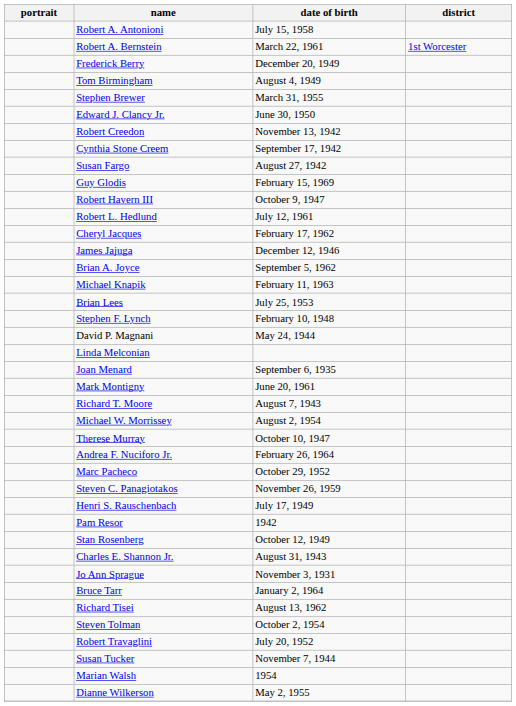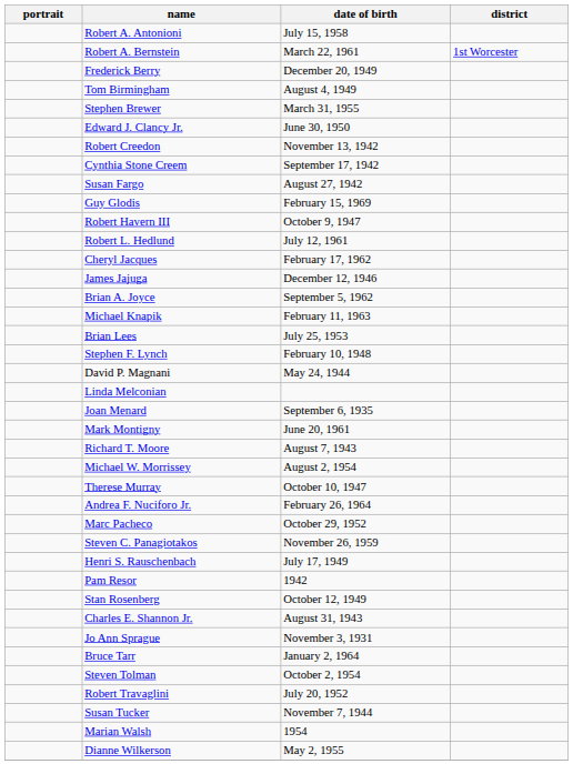 <table class='wikitable sortable' style="width:60%">
 <tr>
 <th>portrait</th>
 <th>name </th>
 <th data-sort-type=date>date of birth </th>
 <th>district </th>
 </tr>
 <tr>
 <td></td>
 <td><a href='#'>Robert A. Antonioni</a></td>
 <td>July 15, 1958</td>
 <td></td>
 </tr>
 <tr>
 <td></td>
 <td><a href='#'>Robert A. Bernstein</a></td>
 <td>March 22, 1961</td>
 <td><a href='#'>1st Worcester</a></td>
 </tr>
 <tr>
 <td></td>
 <td><a href='#'>Frederick Berry</a></td>
 <td>December 20, 1949</td>
 <td></td>
 </tr>
 <tr>
 <td></td>
 <td><a href='#'>Tom Birmingham</a></td>
 <td>August 4, 1949</td>
 <td></td>
 </tr>
 <tr>
 <td></td>
 <td><a href='#'>Stephen Brewer</a></td>
 <td>March 31, 1955</td>
 <td></td>
 </tr>
 <tr>
 <td></td>
 <td><a href='#'>Edward J. Clancy Jr.</a></td>
 <td>June 30, 1950</td>
 <td></td>
 </tr>
 <tr>
 <td></td>
 <td><a href='#'>Robert Creedon</a></td>
 <td>November 13, 1942</td>
 <td></td>
 </tr>
 <tr>
 <td></td>
 <td><a href='#'>Cynthia Stone Creem</a></td>
 <td>September 17, 1942</td>
 <td></td>
 </tr>
 <tr>
 <td></td>
 <td><a href='#'>Susan Fargo</a></td>
 <td>August 27, 1942</td>
 <td></td>
 </tr>
 <tr>
 <td></td>
 <td><a href='#'>Guy Glodis</a></td>
 <td>February 15, 1969</td>
 <td></td>
 </tr>
 <tr>
 <td></td>
 <td><a href='#'>Robert Havern III</a></td>
 <td>October 9, 1947</td>
 <td></td>
 </tr>
 <tr>
 <td></td>
 <td><a href='#'>Robert L. Hedlund</a></td>
 <td>July 12, 1961</td>
 <td></td>
 </tr>
 <tr>
 <td></td>
 <td><a href='#'>Cheryl Jacques</a></td>
 <td>February 17, 1962</td>
 <td></td>
 </tr>
 <tr>
 <td></td>
 <td><a href='#'>James Jajuga</a></td>
 <td>December 12, 1946</td>
 <td></td>
 </tr>
 <tr>
 <td></td>
 <td><a href='#'>Brian A. Joyce</a></td>
 <td>September 5, 1962</td>
 <td></td>
 </tr>
 <tr>
 <td></td>
 <td><a href='#'>Michael Knapik</a></td>
 <td>February 11, 1963</td>
 <td></td>
 </tr>
 <tr>
 <td></td>
 <td><a href='#'>Brian Lees</a></td>
 <td>July 25, 1953</td>
 <td></td>
 </tr>
 <tr>
 <td></td>
 <td><a href='#'>Stephen F. Lynch</a></td>
 <td>February 10, 1948</td>
 <td></td>
 </tr>
 <tr>
 <td></td>
 <td>David P. Magnani</td>
 <td>May 24, 1944</td>
 <td></td>
 </tr>
 <tr>
 <td></td>
 <td><a href='#'>Linda Melconian</a></td>
 <td></td>
 <td></td>
 </tr>
 <tr>
 <td></td>
 <td><a href='#'>Joan Menard</a></td>
 <td>September 6, 1935</td>
 <td></td>
 </tr>
 <tr>
 <td></td>
 <td><a href='#'>Mark Montigny</a></td>
 <td>June 20, 1961</td>
 <td></td>
 </tr>
 <tr>
 <td></td>
 <td><a href='#'>Richard T. Moore</a></td>
 <td>August 7, 1943</td>
 <td></td>
 </tr>
 <tr>
 <td></td>
 <td><a href='#'>Michael W. Morrissey</a></td>
 <td>August 2, 1954</td>
 <td></td>
 </tr>
 <tr>
 <td></td>
 <td><a href='#'>Therese Murray</a></td>
 <td>October 10, 1947</td>
 <td></td>
 </tr>
 <tr>
 <td></td>
 <td><a href='#'>Andrea F. Nuciforo Jr.</a></td>
 <td>February 26, 1964</td>
 <td></td>
 </tr>
 <tr>
 <td></td>
 <td><a href='#'>Marc Pacheco</a></td>
 <td>October 29, 1952</td>
 <td></td>
 </tr>
 <tr>
 <td></td>
 <td><a href='#'>Steven C. Panagiotakos</a></td>
 <td>November 26, 1959</td>
 <td></td>
 </tr>
 <tr>
 <td></td>
 <td><a href='#'>Henri S. Rauschenbach</a></td>
 <td>July 17, 1949</td>
 <td></td>
 </tr>
 <tr>
 <td></td>
 <td><a href='#'>Pam Resor</a></td>
 <td>1942</td>
 <td></td>
 </tr>
 <tr>
 <td></td>
 <td><a href='#'>Stan Rosenberg</a></td>
 <td>October 12, 1949</td>
 <td></td>
 </tr>
 <tr>
 <td></td>
 <td><a href='#'>Charles E. Shannon Jr.</a></td>
 <td>August 31, 1943</td>
 <td></td>
 </tr>
 <tr>
 <td></td>
 <td><a href='#'>Jo Ann Sprague</a></td>
 <td>November 3, 1931</td>
 <td></td>
 </tr>
 <tr>
 <td></td>
 <td><a href='#'>Bruce Tarr</a></td>
 <td>January 2, 1964</td>
 <td></td>
 </tr>
 <tr>
 <td></td>
-<td><a href='#'>Richard Tisei</a></td>
-<td>August 13, 1962</td>
-<td></td>
-</tr>
-<tr>
-<td></td>
 <td><a href='#'>Steven Tolman</a></td>
 <td>October 2, 1954</td>
 <td></td>
 </tr>
 <tr>
 <td></td>
 <td><a href='#'>Robert Travaglini</a></td>
 <td>July 20, 1952</td>
 <td></td>
 </tr>
 <tr>
 <td></td>
 <td><a href='#'>Susan Tucker</a></td>
 <td>November 7, 1944</td>
 <td></td>
 </tr>
 <tr>
 <td></td>
 <td><a href='#'>Marian Walsh</a></td>
 <td>1954</td>
 <td></td>
 </tr>
 <tr>
 <td></td>
 <td><a href='#'>Dianne Wilkerson</a></td>
 <td>May 2, 1955</td>
 <td></td>
 </tr>
 <tr>
 </tr>
 </table>
